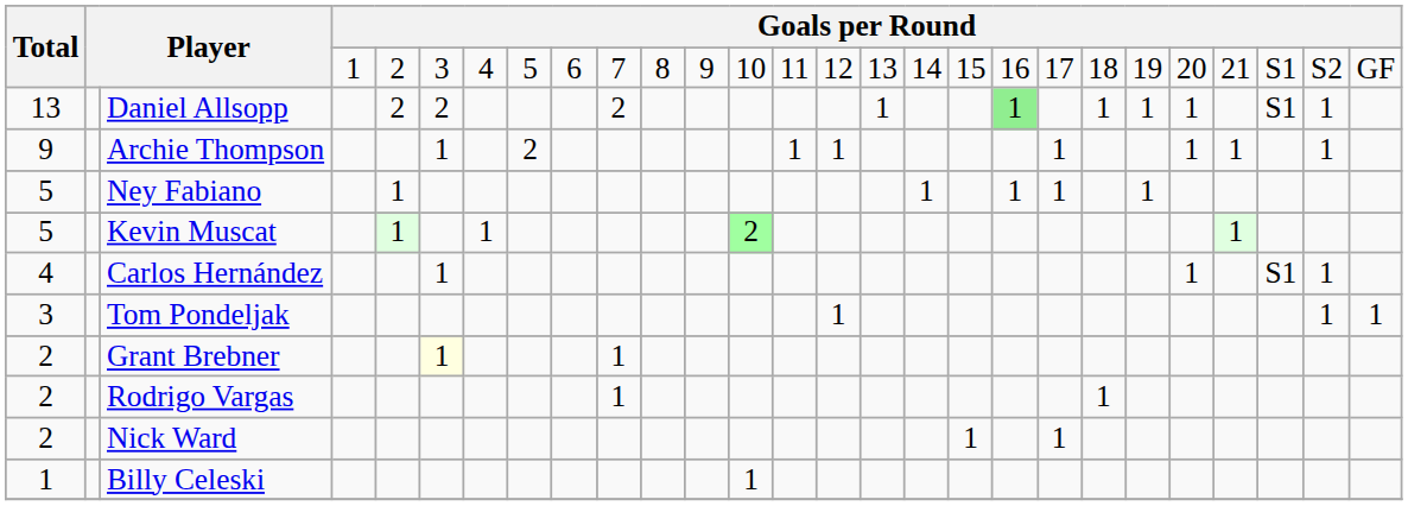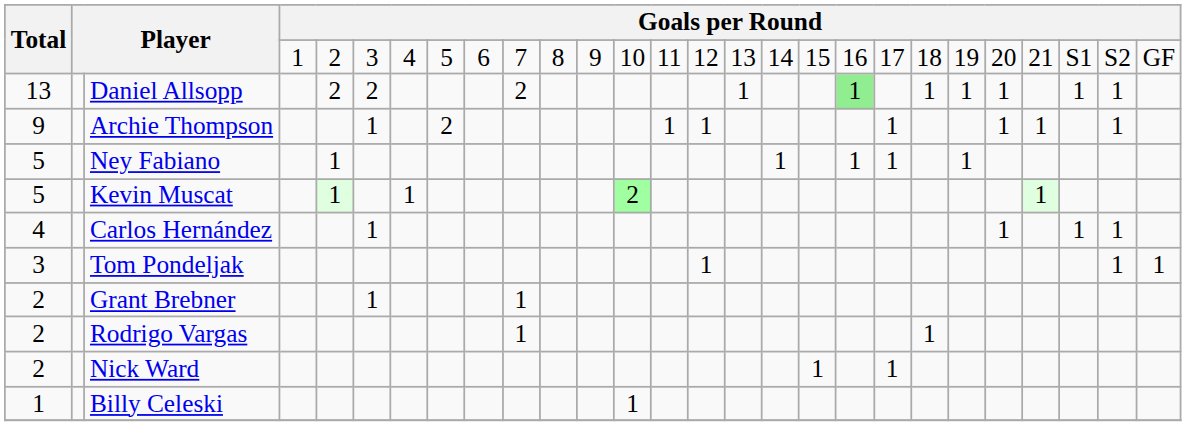 <table class="wikitable" style="text-align:center; line-height: 90%; font-size:90%;">
 <tr>
 <th rowspan="2">Total</th>
 <th rowspan="2" colspan="2">Player</th>
 <th colspan="24">Goals per Round</th>
 </tr>
 <tr>
 <td> 1 </td>
 <td> 2 </td>
 <td> 3 </td>
 <td> 4 </td>
 <td> 5 </td>
 <td> 6 </td>
 <td> 7 </td>
 <td> 8 </td>
 <td> 9 </td>
 <td>10</td>
 <td>11</td>
 <td>12</td>
 <td>13</td>
 <td>14</td>
 <td>15</td>
 <td>16</td>
 <td>17</td>
 <td>18</td>
 <td>19</td>
 <td>20</td>
 <td>21</td>
 <td>S1</td>
 <td>S2</td>
 <td>GF</td>
 </tr>
 <tr>
 <td>13</td>
 <td></td>
 <td style="text-align:left;"><a href='#'>Daniel Allsopp</a></td>
 <td style="text-align:left;"></td>
 <td>2</td>
 <td>2</td>
 <td></td>
 <td></td>
 <td></td>
 <td>2</td>
 <td></td>
 <td></td>
 <td></td>
 <td></td>
 <td></td>
 <td>1</td>
 <td></td>
 <td></td>
 <td style="background: lightgreen;">1</td>
 <td></td>
 <td>1</td>
 <td>1</td>
 <td>1</td>
 <td></td>
-<td>S1</td>
+<td>1</td>
 <td>1</td>
 <td></td>
 </tr>
 <tr>
 <td>9</td>
 <td></td>
 <td style="text-align:left;"><a href='#'>Archie Thompson</a></td>
 <td style="text-align:left;"></td>
 <td></td>
 <td>1</td>
 <td></td>
 <td>2</td>
 <td></td>
 <td></td>
 <td></td>
 <td></td>
 <td></td>
 <td>1</td>
 <td>1</td>
 <td></td>
 <td></td>
 <td></td>
 <td></td>
 <td>1</td>
 <td></td>
 <td></td>
 <td>1</td>
 <td>1</td>
 <td></td>
 <td>1</td>
 <td></td>
 </tr>
 <tr>
 <td>5</td>
 <td></td>
 <td style="text-align:left;"><a href='#'>Ney Fabiano</a></td>
 <td style="text-align:left;"></td>
 <td>1</td>
 <td></td>
 <td></td>
 <td></td>
 <td></td>
 <td></td>
 <td></td>
 <td></td>
 <td></td>
 <td></td>
 <td></td>
 <td></td>
 <td>1</td>
 <td></td>
 <td>1</td>
 <td>1</td>
 <td></td>
 <td>1</td>
 <td></td>
 <td></td>
 <td></td>
 <td></td>
 <td></td>
 </tr>
 <tr>
 <td>5</td>
 <td></td>
 <td style="text-align:left;"><a href='#'>Kevin Muscat</a></td>
 <td style="text-align:left;"></td>
 <td style="background:#e0ffe0;">1</td>
 <td></td>
 <td>1</td>
 <td></td>
 <td></td>
 <td></td>
 <td></td>
 <td></td>
 <td style="background:#a0ffa0;">2</td>
 <td></td>
 <td></td>
 <td></td>
 <td></td>
 <td></td>
 <td></td>
 <td></td>
 <td></td>
 <td></td>
 <td></td>
 <td style="background:#e0ffe0;">1</td>
 <td></td>
 <td></td>
 <td></td>
 </tr>
 <tr>
 <td>4</td>
 <td></td>
 <td style="text-align:left;"><a href='#'>Carlos Hernández</a></td>
 <td style="text-align:left;"></td>
 <td></td>
 <td>1</td>
 <td></td>
 <td></td>
 <td></td>
 <td></td>
 <td></td>
 <td></td>
 <td></td>
 <td></td>
 <td></td>
 <td></td>
 <td></td>
 <td></td>
 <td></td>
 <td></td>
 <td></td>
 <td></td>
 <td>1</td>
 <td></td>
-<td>S1</td>
+<td>1</td>
 <td>1</td>
 <td></td>
 </tr>
 <tr>
 <td>3</td>
 <td></td>
 <td style="text-align:left;"><a href='#'>Tom Pondeljak</a></td>
 <td style="text-align:left;"></td>
 <td></td>
 <td></td>
 <td></td>
 <td></td>
 <td></td>
 <td></td>
 <td></td>
 <td></td>
 <td></td>
 <td></td>
 <td>1</td>
 <td></td>
 <td></td>
 <td></td>
 <td></td>
 <td></td>
 <td></td>
 <td></td>
 <td></td>
 <td></td>
 <td></td>
 <td>1</td>
 <td>1</td>
 </tr>
 <tr>
 <td>2</td>
 <td></td>
 <td style="text-align:left;"><a href='#'>Grant Brebner</a></td>
 <td style="text-align:left;"></td>
 <td></td>
-<td style="background: lightyellow;">1</td>
+<td>1</td>
 <td></td>
 <td></td>
 <td></td>
 <td>1</td>
 <td></td>
 <td></td>
 <td></td>
 <td></td>
 <td></td>
 <td></td>
 <td></td>
 <td></td>
 <td></td>
 <td></td>
 <td></td>
 <td></td>
 <td></td>
 <td></td>
 <td></td>
 <td></td>
 <td></td>
 </tr>
 <tr>
 <td>2</td>
 <td></td>
 <td style="text-align:left;"><a href='#'>Rodrigo Vargas</a></td>
 <td style="text-align:left;"></td>
 <td></td>
 <td></td>
 <td></td>
 <td></td>
 <td></td>
 <td>1</td>
 <td></td>
 <td></td>
 <td></td>
 <td></td>
 <td></td>
 <td></td>
 <td></td>
 <td></td>
 <td></td>
 <td></td>
 <td>1</td>
 <td></td>
 <td></td>
 <td></td>
 <td></td>
 <td></td>
 <td></td>
 </tr>
 <tr>
 <td>2</td>
 <td></td>
 <td style="text-align:left;"><a href='#'>Nick Ward</a></td>
 <td style="text-align:left;"></td>
 <td></td>
 <td></td>
 <td></td>
 <td></td>
 <td></td>
 <td></td>
 <td></td>
 <td></td>
 <td></td>
 <td></td>
 <td></td>
 <td></td>
 <td></td>
 <td>1</td>
 <td></td>
 <td>1</td>
 <td></td>
 <td></td>
 <td></td>
 <td></td>
 <td></td>
 <td></td>
 <td></td>
 </tr>
 <tr>
 <td>1</td>
 <td></td>
 <td style="text-align:left;"><a href='#'>Billy Celeski</a></td>
 <td style="text-align:left;"></td>
 <td></td>
 <td></td>
 <td></td>
 <td></td>
 <td></td>
 <td></td>
 <td></td>
 <td></td>
 <td>1</td>
 <td></td>
 <td></td>
 <td></td>
 <td></td>
 <td></td>
 <td></td>
 <td></td>
 <td></td>
 <td></td>
 <td></td>
 <td></td>
 <td></td>
 <td></td>
 <td></td>
 </tr>
 <tr>
 </tr>
 </table>
